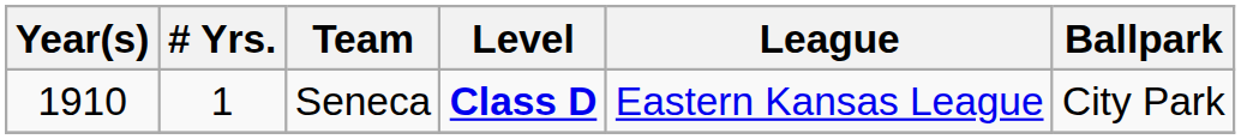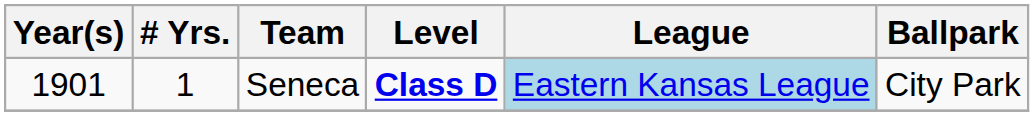 <table class="wikitable" style="text-align:center; font-size: 95%;">
 <tr>
 <th>Year(s)</th>
 <th># Yrs.</th>
 <th>Team</th>
 <th>Level</th>
 <th>League</th>
 <th>Ballpark</th>
 </tr>
 <tr>
-<td>1910</td>
+<td>1901</td>
 <td>1</td>
 <td>Seneca</td>
 <td><strong><a href='#'>Class D</a></strong></td>
-<td><a href='#'>Eastern Kansas League</a></td>
+<td style="background: lightblue;"><a href='#'>Eastern Kansas League</a></td>
 <td>City Park</td>
 </tr>
 <tr>
 </tr>
 </table>
